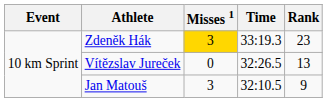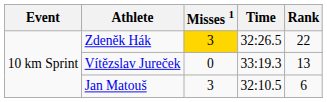 <table class="wikitable" style="font-size:90%">
 <tr>
 <th>Event</th>
 <th>Athlete</th>
 <th>Misses <sup>1</sup></th>
 <th>Time</th>
 <th>Rank</th>
 </tr>
 <tr>
 <td rowspan="3">10 km Sprint</td>
 <td><a href='#'>Zdeněk Hák</a></td>
 <td align="center" style="background: gold;">3</td>
-<td align="center">33:19.3</td>
-<td align="center">23</td>
+<td align="center">32:26.5</td>
+<td align="center">22</td>
 </tr>
 <tr>
 <td><a href='#'>Vítězslav Jureček</a></td>
 <td align="center">0</td>
-<td align="center">32:26.5</td>
+<td align="center">33:19.3</td>
 <td align="center">13</td>
 </tr>
 <tr>
 <td><a href='#'>Jan Matouš</a></td>
 <td align="center">3</td>
 <td align="center">32:10.5</td>
-<td align="center">9</td>
+<td align="center">6</td>
 </tr>
 </table>
